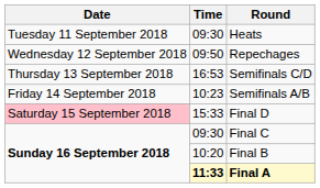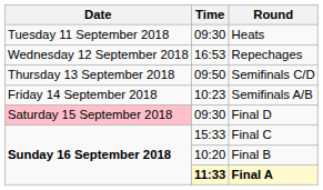 <table class="wikitable">
 <tr>
 <th>Date</th>
 <th>Time</th>
 <th>Round</th>
 </tr>
 <tr>
 <td>Tuesday 11 September 2018</td>
 <td>09:30</td>
 <td>Heats</td>
 </tr>
 <tr>
 <td>Wednesday 12 September 2018</td>
-<td>09:50</td>
+<td>16:53</td>
 <td>Repechages</td>
 </tr>
 <tr>
 <td>Thursday 13 September 2018</td>
-<td>16:53</td>
+<td>09:50</td>
 <td>Semifinals C/D</td>
 </tr>
 <tr>
 <td>Friday 14 September 2018</td>
 <td>10:23</td>
 <td>Semifinals A/B</td>
 </tr>
 <tr>
 <td style="background: pink;">Saturday 15 September 2018</td>
-<td>15:33</td>
+<td>09:30</td>
 <td>Final D</td>
 </tr>
 <tr>
 <td rowspan=3><strong>Sunday 16 September 2018</strong></td>
-<td>09:30</td>
+<td>15:33</td>
 <td>Final C</td>
 </tr>
 <tr>
 <td>10:20</td>
 <td>Final B</td>
 </tr>
 <tr>
 <td style=background:lemonchiffon><strong>11:33</strong></td>
 <td style=background:lemonchiffon><strong>Final A</strong></td>
 </tr>
 </table>
